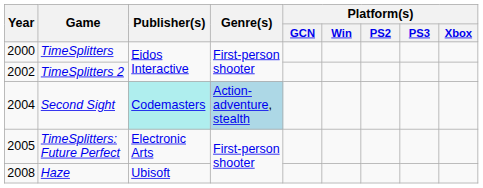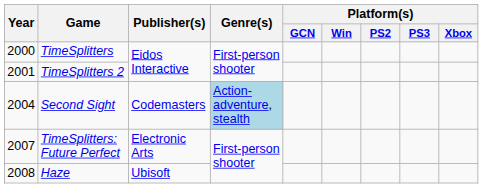 <table class="wikitable sortable">
 <tr>
 <th rowspan="2">Year</th>
 <th rowspan="2">Game</th>
 <th rowspan="2">Publisher(s)</th>
 <th rowspan="2">Genre(s)</th>
 <th colspan="9">Platform(s)</th>
 </tr>
 <tr>
 <th style="width:3em; font-size:90%"><a href='#'>GCN</a></th>
 <th style="width:3em; font-size:90%"><a href='#'>Win</a></th>
 <th style="width:3em; font-size:90%"><a href='#'>PS2</a></th>
 <th style="width:3em; font-size:90%"><a href='#'>PS3</a></th>
 <th style="width:3em; font-size:90%"><a href='#'>Xbox</a></th>
 </tr>
 <tr>
 <td>2000</td>
 <td><em><a href='#'>TimeSplitters</a></em></td>
 <td rowspan="2"><a href='#'>Eidos Interactive</a></td>
 <td rowspan="2"><a href='#'>First-person shooter</a></td>
 <td></td>
 <td></td>
 <td></td>
 <td></td>
 <td></td>
 </tr>
 <tr>
-<td>2002</td>
+<td>2001</td>
 <td><em><a href='#'>TimeSplitters 2</a></em></td>
 <td></td>
 <td></td>
 <td></td>
 <td></td>
 <td></td>
 </tr>
 <tr>
 <td>2004</td>
 <td><em><a href='#'>Second Sight</a></em></td>
-<td style="background: paleturquoise;"><a href='#'>Codemasters</a></td>
+<td><a href='#'>Codemasters</a></td>
 <td style="background: lightblue;"><a href='#'>Action-adventure</a>, <a href='#'>stealth</a></td>
 <td></td>
 <td></td>
 <td></td>
 <td></td>
 <td></td>
 </tr>
 <tr>
-<td>2005</td>
+<td>2007</td>
 <td><em><a href='#'>TimeSplitters: Future Perfect</a></em></td>
 <td><a href='#'>Electronic Arts</a></td>
 <td rowspan="2"><a href='#'>First-person shooter</a></td>
 <td></td>
 <td></td>
 <td></td>
 <td></td>
 <td></td>
 </tr>
 <tr>
 <td>2008</td>
 <td><em><a href='#'>Haze</a></em></td>
 <td><a href='#'>Ubisoft</a></td>
 <td></td>
 <td></td>
 <td></td>
 <td></td>
 <td></td>
 </tr>
 </table>
